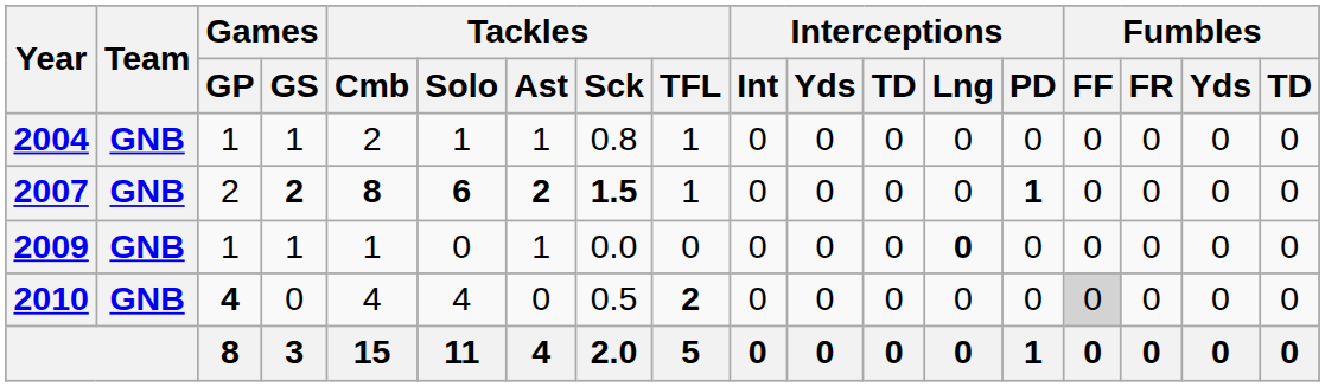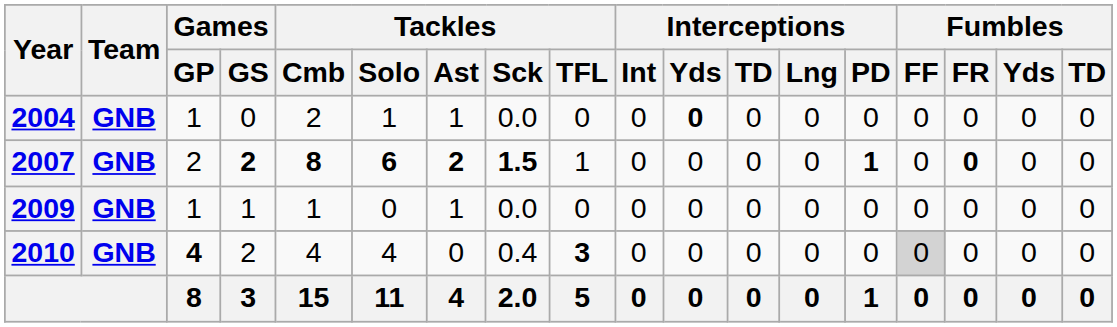 <table class="wikitable" style="text-align:center">
 <tr>
 <th rowspan="2">Year</th>
 <th rowspan="2">Team</th>
 <th colspan="2">Games</th>
 <th colspan="5">Tackles</th>
 <th colspan="5">Interceptions</th>
 <th colspan="4">Fumbles</th>
 </tr>
 <tr>
 <th>GP</th>
 <th>GS</th>
 <th>Cmb</th>
 <th>Solo</th>
 <th>Ast</th>
 <th>Sck</th>
 <th>TFL</th>
 <th>Int</th>
 <th>Yds</th>
 <th>TD</th>
 <th>Lng</th>
 <th>PD</th>
 <th>FF</th>
 <th>FR</th>
 <th>Yds</th>
 <th>TD</th>
 </tr>
 <tr>
 <th><a href='#'>2004</a></th>
 <th><a href='#'>GNB</a></th>
 <td>1</td>
-<td>1</td>
+<td>0</td>
 <td>2</td>
 <td>1</td>
 <td>1</td>
-<td>0.8</td>
-<td>1</td>
+<td>0.0</td>
 <td>0</td>
 <td>0</td>
+<td><strong>0</strong></td>
 <td>0</td>
 <td>0</td>
 <td>0</td>
 <td>0</td>
 <td>0</td>
 <td>0</td>
 <td>0</td>
 </tr>
 <tr>
 <th><a href='#'>2007</a></th>
 <th><a href='#'>GNB</a></th>
 <td>2</td>
 <td><strong>2</strong></td>
 <td><strong>8</strong></td>
 <td><strong>6</strong></td>
 <td><strong>2</strong></td>
 <td><strong>1.5</strong></td>
 <td>1</td>
 <td>0</td>
 <td>0</td>
 <td>0</td>
 <td>0</td>
 <td><strong>1</strong></td>
 <td>0</td>
-<td>0</td>
+<td><strong>0</strong></td>
 <td>0</td>
 <td>0</td>
 </tr>
 <tr>
 <th><a href='#'>2009</a></th>
 <th><a href='#'>GNB</a></th>
 <td>1</td>
 <td>1</td>
 <td>1</td>
 <td>0</td>
 <td>1</td>
 <td>0.0</td>
 <td>0</td>
 <td>0</td>
 <td>0</td>
 <td>0</td>
-<td><strong>0</strong></td>
+<td>0</td>
 <td>0</td>
 <td>0</td>
 <td>0</td>
 <td>0</td>
 <td>0</td>
 </tr>
 <tr>
 <th><a href='#'>2010</a></th>
 <th><a href='#'>GNB</a></th>
 <td><strong>4</strong></td>
-<td>0</td>
+<td>2</td>
 <td>4</td>
 <td>4</td>
 <td>0</td>
-<td>0.5</td>
-<td><strong>2</strong></td>
+<td>0.4</td>
+<td><strong>3</strong></td>
 <td>0</td>
 <td>0</td>
 <td>0</td>
 <td>0</td>
 <td>0</td>
 <td style="background: lightgrey;">0</td>
 <td>0</td>
 <td>0</td>
 <td>0</td>
 </tr>
 <tr>
 <th colspan="2"></th>
 <th>8</th>
 <th>3</th>
 <th>15</th>
 <th>11</th>
 <th>4</th>
 <th>2.0</th>
 <th>5</th>
 <th>0</th>
 <th>0</th>
 <th>0</th>
 <th>0</th>
 <th>1</th>
 <th>0</th>
 <th>0</th>
 <th>0</th>
 <th>0</th>
 </tr>
 </table>
